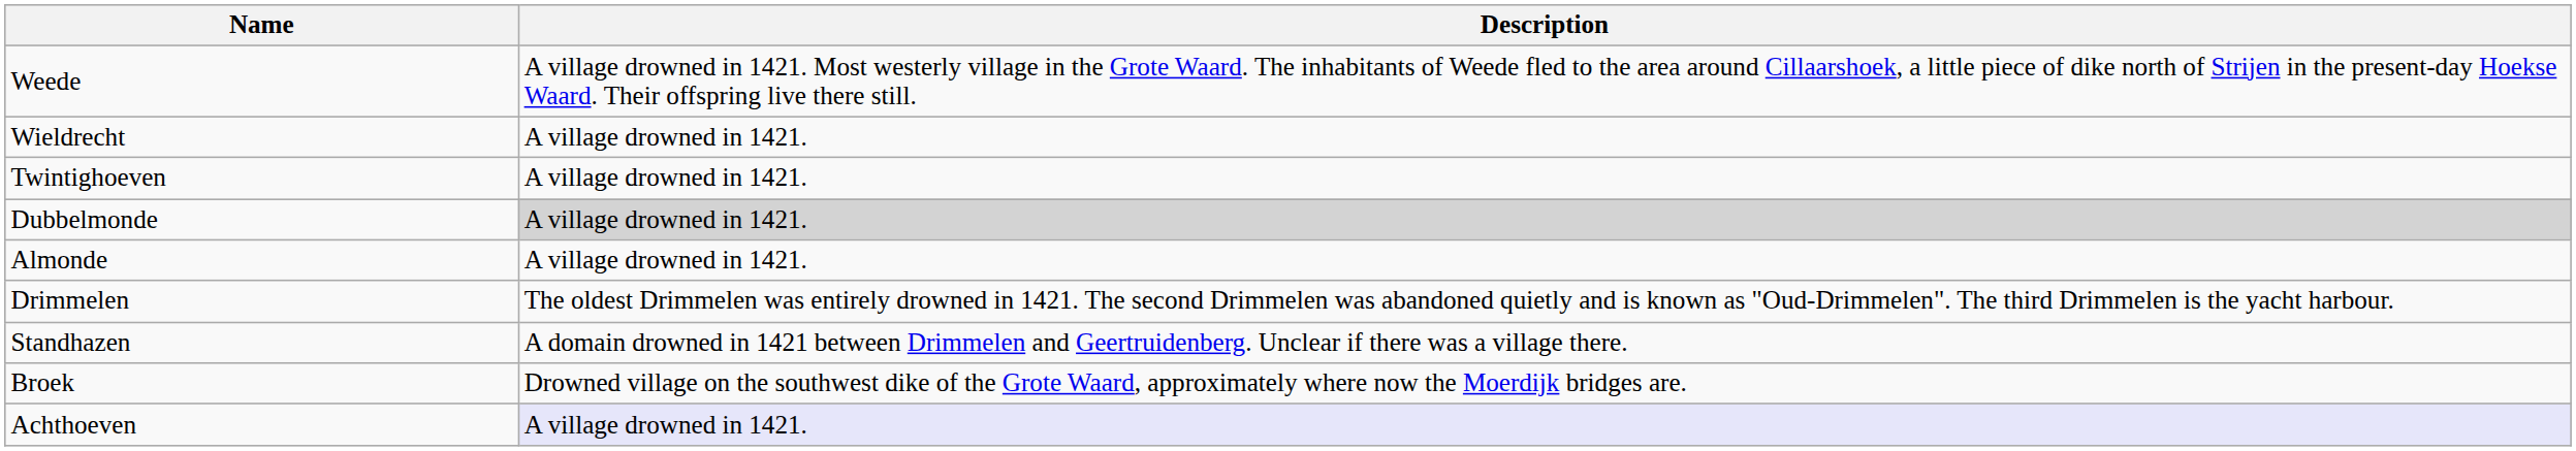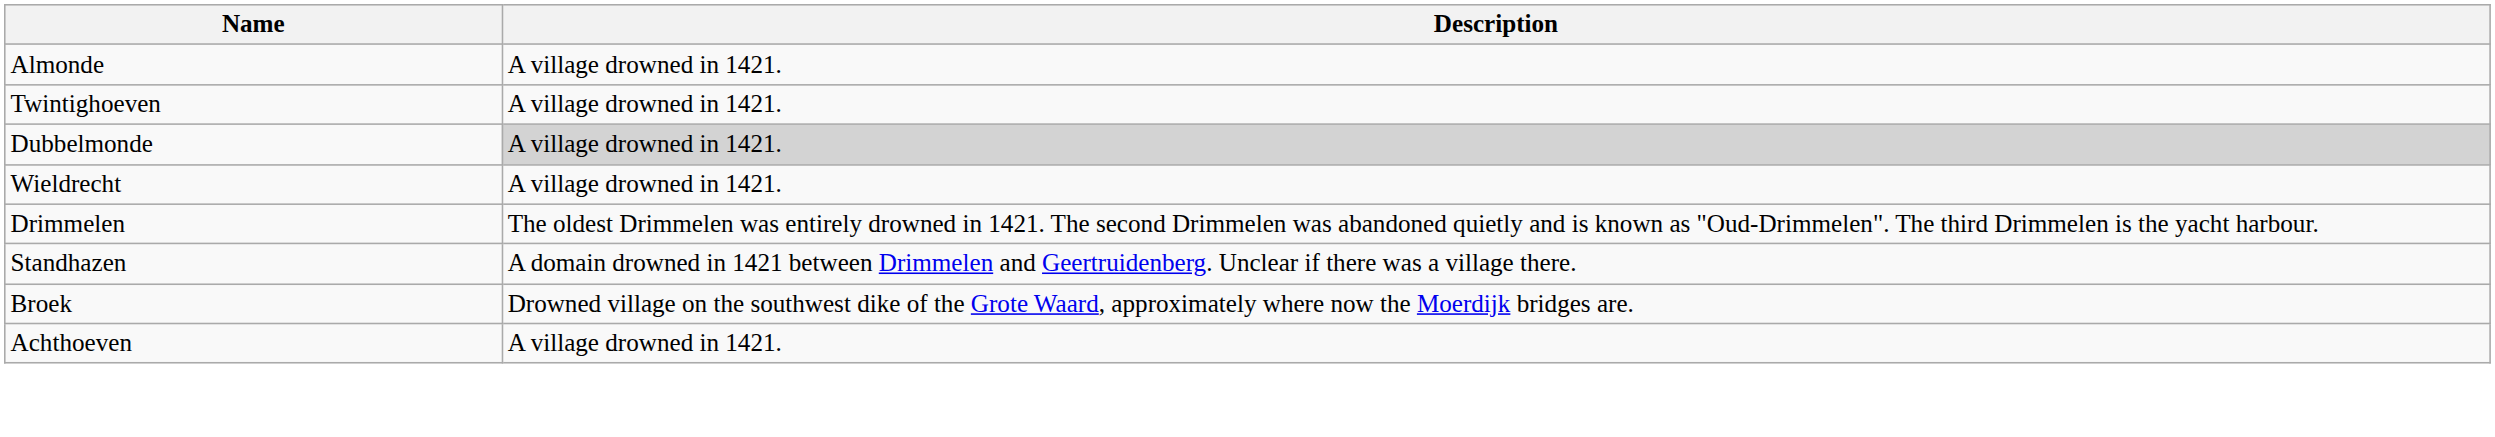 <table class="wikitable" width="100%">
 <tr>
 <th width=20%>Name</th>
 <th width=80%>Description</th>
 </tr>
 <tr>
-<td>Weede</td>
-<td>A village drowned in 1421. Most westerly village in the <a href='#'>Grote Waard</a>. The inhabitants of Weede fled to the area around <a href='#'>Cillaarshoek</a>, a little piece of dike north of <a href='#'>Strijen</a> in the present-day <a href='#'>Hoekse Waard</a>. Their offspring live there still.</td>
-</tr>
-<tr>
-<td>Wieldrecht</td>
+<td>Almonde</td>
 <td>A village drowned in 1421.</td>
 </tr>
 <tr>
 <td>Twintighoeven</td>
 <td>A village drowned in 1421.</td>
 </tr>
 <tr>
 <td>Dubbelmonde</td>
 <td style="background: lightgrey;">A village drowned in 1421.</td>
 </tr>
 <tr>
-<td>Almonde</td>
+<td>Wieldrecht</td>
 <td>A village drowned in 1421.</td>
 </tr>
 <tr>
 <td>Drimmelen</td>
 <td>The oldest Drimmelen was entirely drowned in 1421. The second Drimmelen was abandoned quietly and is known as "Oud-Drimmelen". The third Drimmelen is the yacht harbour.</td>
 </tr>
 <tr>
 <td>Standhazen</td>
 <td>A domain drowned in 1421 between <a href='#'>Drimmelen</a> and <a href='#'>Geertruidenberg</a>. Unclear if there was a village there.</td>
 </tr>
 <tr>
 <td>Broek</td>
 <td>Drowned village on the southwest dike of the <a href='#'>Grote Waard</a>, approximately where now the <a href='#'>Moerdijk</a> bridges are.</td>
 </tr>
 <tr>
 <td>Achthoeven</td>
-<td style="background: lavender;">A village drowned in 1421.</td>
+<td>A village drowned in 1421.</td>
 </tr>
 </table>
